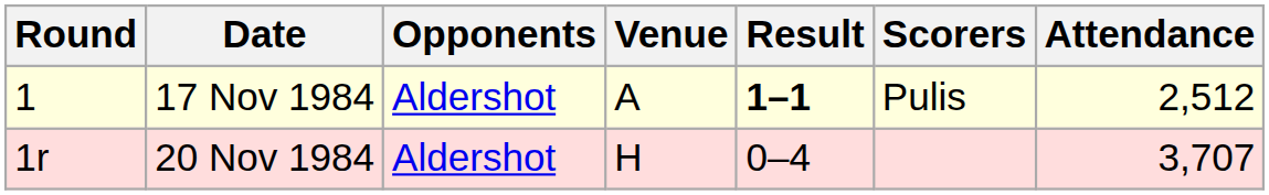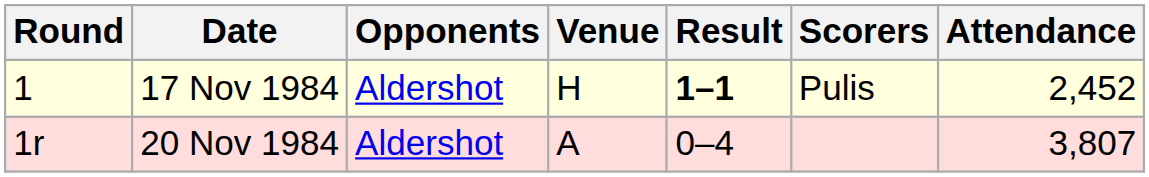 <table class="wikitable">
 <tr>
 <th>Round</th>
 <th>Date</th>
 <th>Opponents</th>
 <th>Venue</th>
 <th>Result</th>
 <th>Scorers</th>
 <th>Attendance</th>
 </tr>
 <tr bgcolor="#ffffdd">
 <td>1</td>
 <td>17 Nov 1984</td>
 <td><a href='#'>Aldershot</a></td>
-<td>A</td>
+<td>H</td>
 <td><strong>1–1</strong></td>
 <td>Pulis</td>
-<td align="right">2,512</td>
+<td align="right">2,452</td>
 </tr>
 <tr bgcolor="#ffdddd">
 <td>1r</td>
 <td>20 Nov 1984</td>
 <td><a href='#'>Aldershot</a></td>
-<td>H</td>
+<td>A</td>
 <td>0–4</td>
 <td></td>
-<td align="right">3,707</td>
+<td align="right">3,807</td>
 </tr>
 </table>
